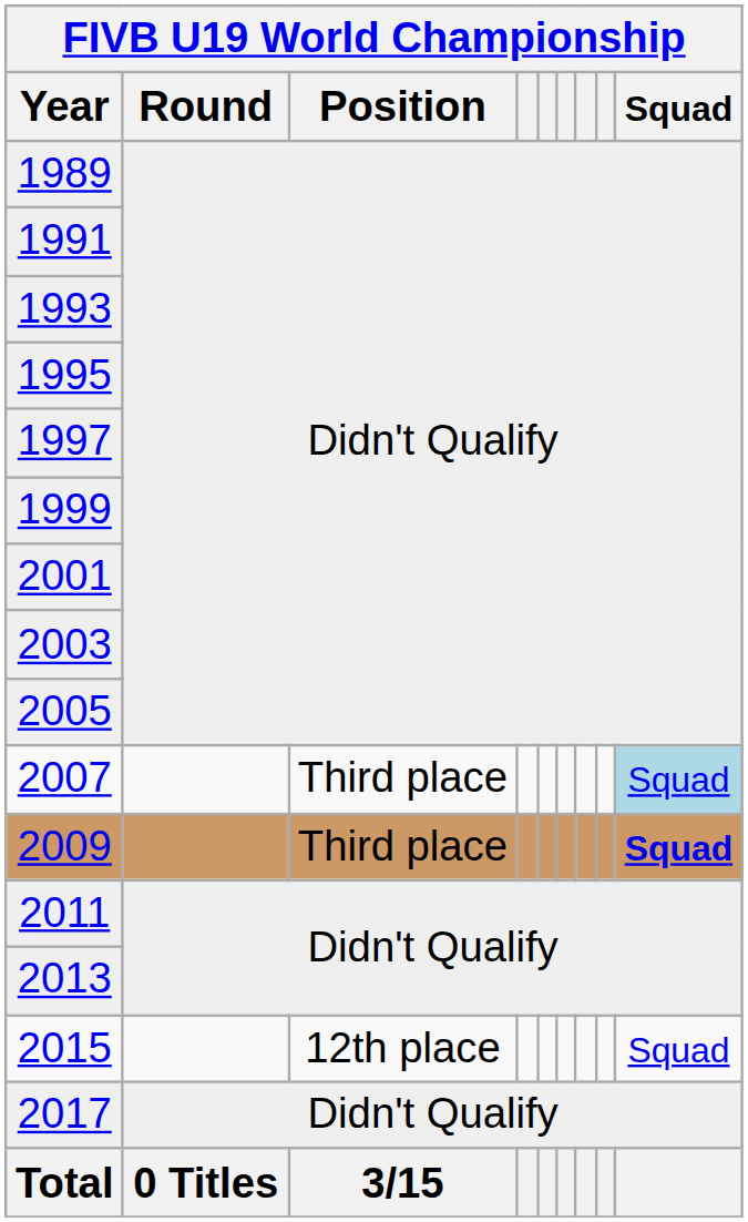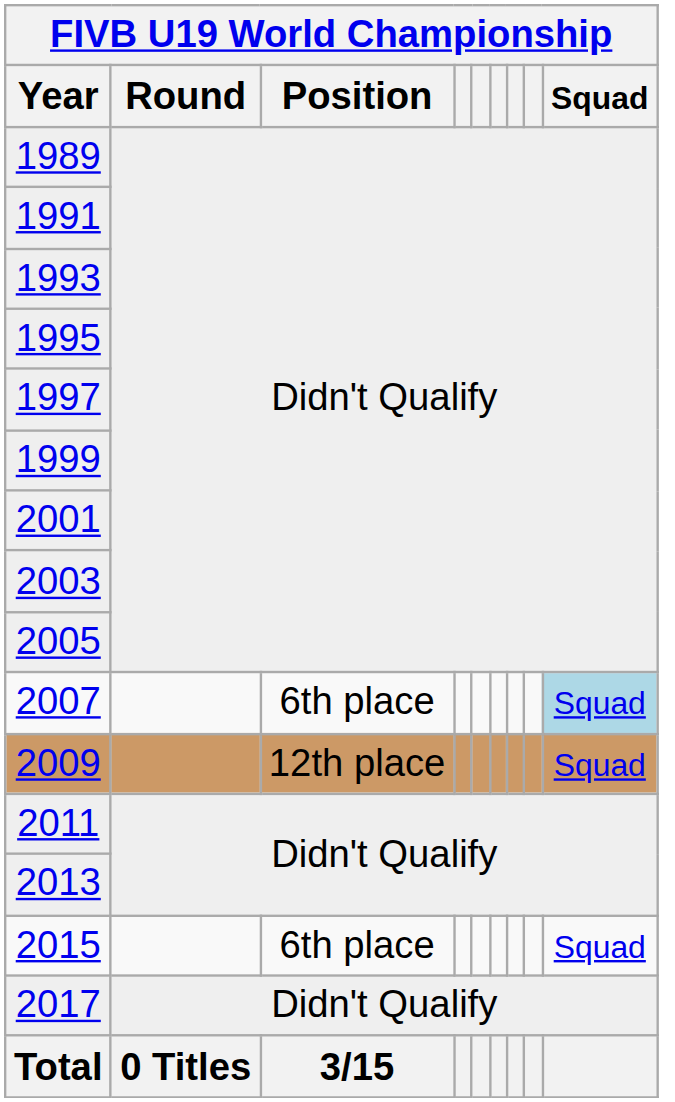 <table class="wikitable" style="text-align: center;">
 <tr>
 <th colspan=9><a href='#'>FIVB U19 World Championship</a></th>
 </tr>
 <tr>
 <th>Year</th>
 <th>Round</th>
 <th>Position</th>
 <th></th>
 <th></th>
 <th></th>
 <th></th>
 <th></th>
 <th><small>Squad</small></th>
 </tr>
 <tr bgcolor="efefef">
 <td> <a href='#'>1989</a></td>
 <td colspan="9" rowspan=9>Didn't Qualify</td>
 </tr>
 <tr bgcolor="efefef">
 <td> <a href='#'>1991</a></td>
 </tr>
 <tr bgcolor="efefef">
 <td> <a href='#'>1993</a></td>
 </tr>
 <tr bgcolor="efefef">
 <td> <a href='#'>1995</a></td>
 </tr>
 <tr bgcolor="efefef">
 <td> <a href='#'>1997</a></td>
 </tr>
 <tr bgcolor="efefef">
 <td> <a href='#'>1999</a></td>
 </tr>
 <tr bgcolor="efefef">
 <td> <a href='#'>2001</a></td>
 </tr>
 <tr bgcolor="efefef">
 <td> <a href='#'>2003</a></td>
 </tr>
 <tr bgcolor="efefef">
 <td> <a href='#'>2005</a></td>
 </tr>
 <tr>
 <td> <a href='#'>2007</a></td>
 <td></td>
-<td>Third place</td>
+<td>6th place</td>
 <td></td>
 <td></td>
 <td></td>
 <td></td>
 <td></td>
 <td style="background: lightblue;"><small><a href='#'>Squad</a></small></td>
 </tr>
 <tr bgcolor=cc9966>
 <td> <a href='#'>2009</a></td>
 <td></td>
-<td>Third place</td>
+<td>12th place</td>
 <td></td>
 <td></td>
 <td></td>
 <td></td>
 <td></td>
-<td><strong><small><a href='#'>Squad</a></small></strong></td>
+<td><small><a href='#'>Squad</a></small></td>
 </tr>
 <tr bgcolor="efefef">
 <td> <a href='#'>2011</a></td>
 <td colspan="9" rowspan="2">Didn't Qualify</td>
 </tr>
 <tr bgcolor="efefef">
 <td> <a href='#'>2013</a></td>
 </tr>
 <tr>
 <td> <a href='#'>2015</a></td>
 <td></td>
-<td>12th place</td>
+<td>6th place</td>
 <td></td>
 <td></td>
 <td></td>
 <td></td>
 <td></td>
 <td><small><a href='#'>Squad</a></small></td>
 </tr>
 <tr bgcolor="efefef">
 <td> <a href='#'>2017</a></td>
 <td colspan="9">Didn't Qualify</td>
 </tr>
 <tr>
 <th>Total</th>
 <th>0 Titles</th>
 <th>3/15</th>
 <th></th>
 <th></th>
 <th></th>
 <th></th>
 <th></th>
 <th></th>
 </tr>
 </table>
